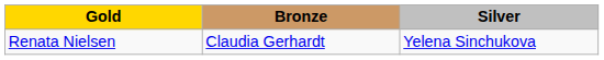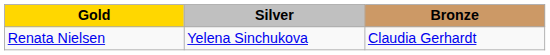 <table class="wikitable" style="text-align:left">
 <tr align="center">
 <td width=200 bgcolor=gold><strong>Gold</strong></td>
+<td width=200 bgcolor=silver><strong>Silver</strong></td>
 <td width=200 bgcolor=CC9966><strong>Bronze</strong></td>
-<td width=200 bgcolor=silver><strong>Silver</strong></td>
 </tr>
 <tr>
 <td><a href='#'>Renata Nielsen</a><br><em></em></td>
+<td><a href='#'>Yelena Sinchukova</a><br><em></em></td>
 <td><a href='#'>Claudia Gerhardt</a><br><em></em></td>
-<td><a href='#'>Yelena Sinchukova</a><br><em></em></td>
 </tr>
 </table>
